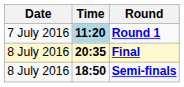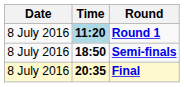 <table class="wikitable">
 <tr>
 <th>Date</th>
 <th>Time</th>
 <th>Round</th>
 </tr>
 <tr>
-<td>7 July 2016</td>
+<td>8 July 2016</td>
 <td style="background: lightblue;"><strong>11:20</strong></td>
 <td><strong><a href='#'>Round 1</a></strong></td>
+</tr>
+<tr>
+<td>8 July 2016</td>
+<td><strong>18:50</strong></td>
+<td><strong><a href='#'>Semi-finals</a></strong></td>
 </tr>
 <tr style=background:lemonchiffon>
 <td>8 July 2016</td>
 <td><strong>20:35</strong></td>
 <td><strong><a href='#'>Final</a></strong></td>
 </tr>
-<tr>
-<td>8 July 2016</td>
-<td><strong>18:50</strong></td>
-<td><strong><a href='#'>Semi-finals</a></strong></td>
-</tr>
 </table>
